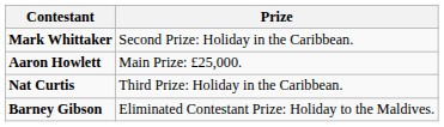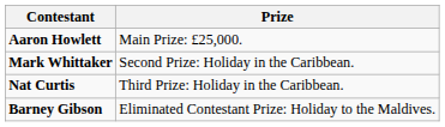 <table class="wikitable">
 <tr>
 <th>Contestant</th>
 <th>Prize</th>
 </tr>
 <tr>
+<td><strong>Aaron Howlett</strong></td>
+<td>Main Prize: £25,000.</td>
+</tr>
+<tr>
 <td><strong>Mark Whittaker</strong></td>
 <td>Second Prize: Holiday in the Caribbean.</td>
-</tr>
-<tr>
-<td><strong>Aaron Howlett</strong></td>
-<td>Main Prize: £25,000.</td>
 </tr>
 <tr>
 <td><strong>Nat Curtis</strong></td>
 <td>Third Prize: Holiday in the Caribbean.</td>
 </tr>
 <tr>
 <td><strong>Barney Gibson</strong></td>
 <td>Eliminated Contestant Prize: Holiday to the Maldives.</td>
 </tr>
 </table>
